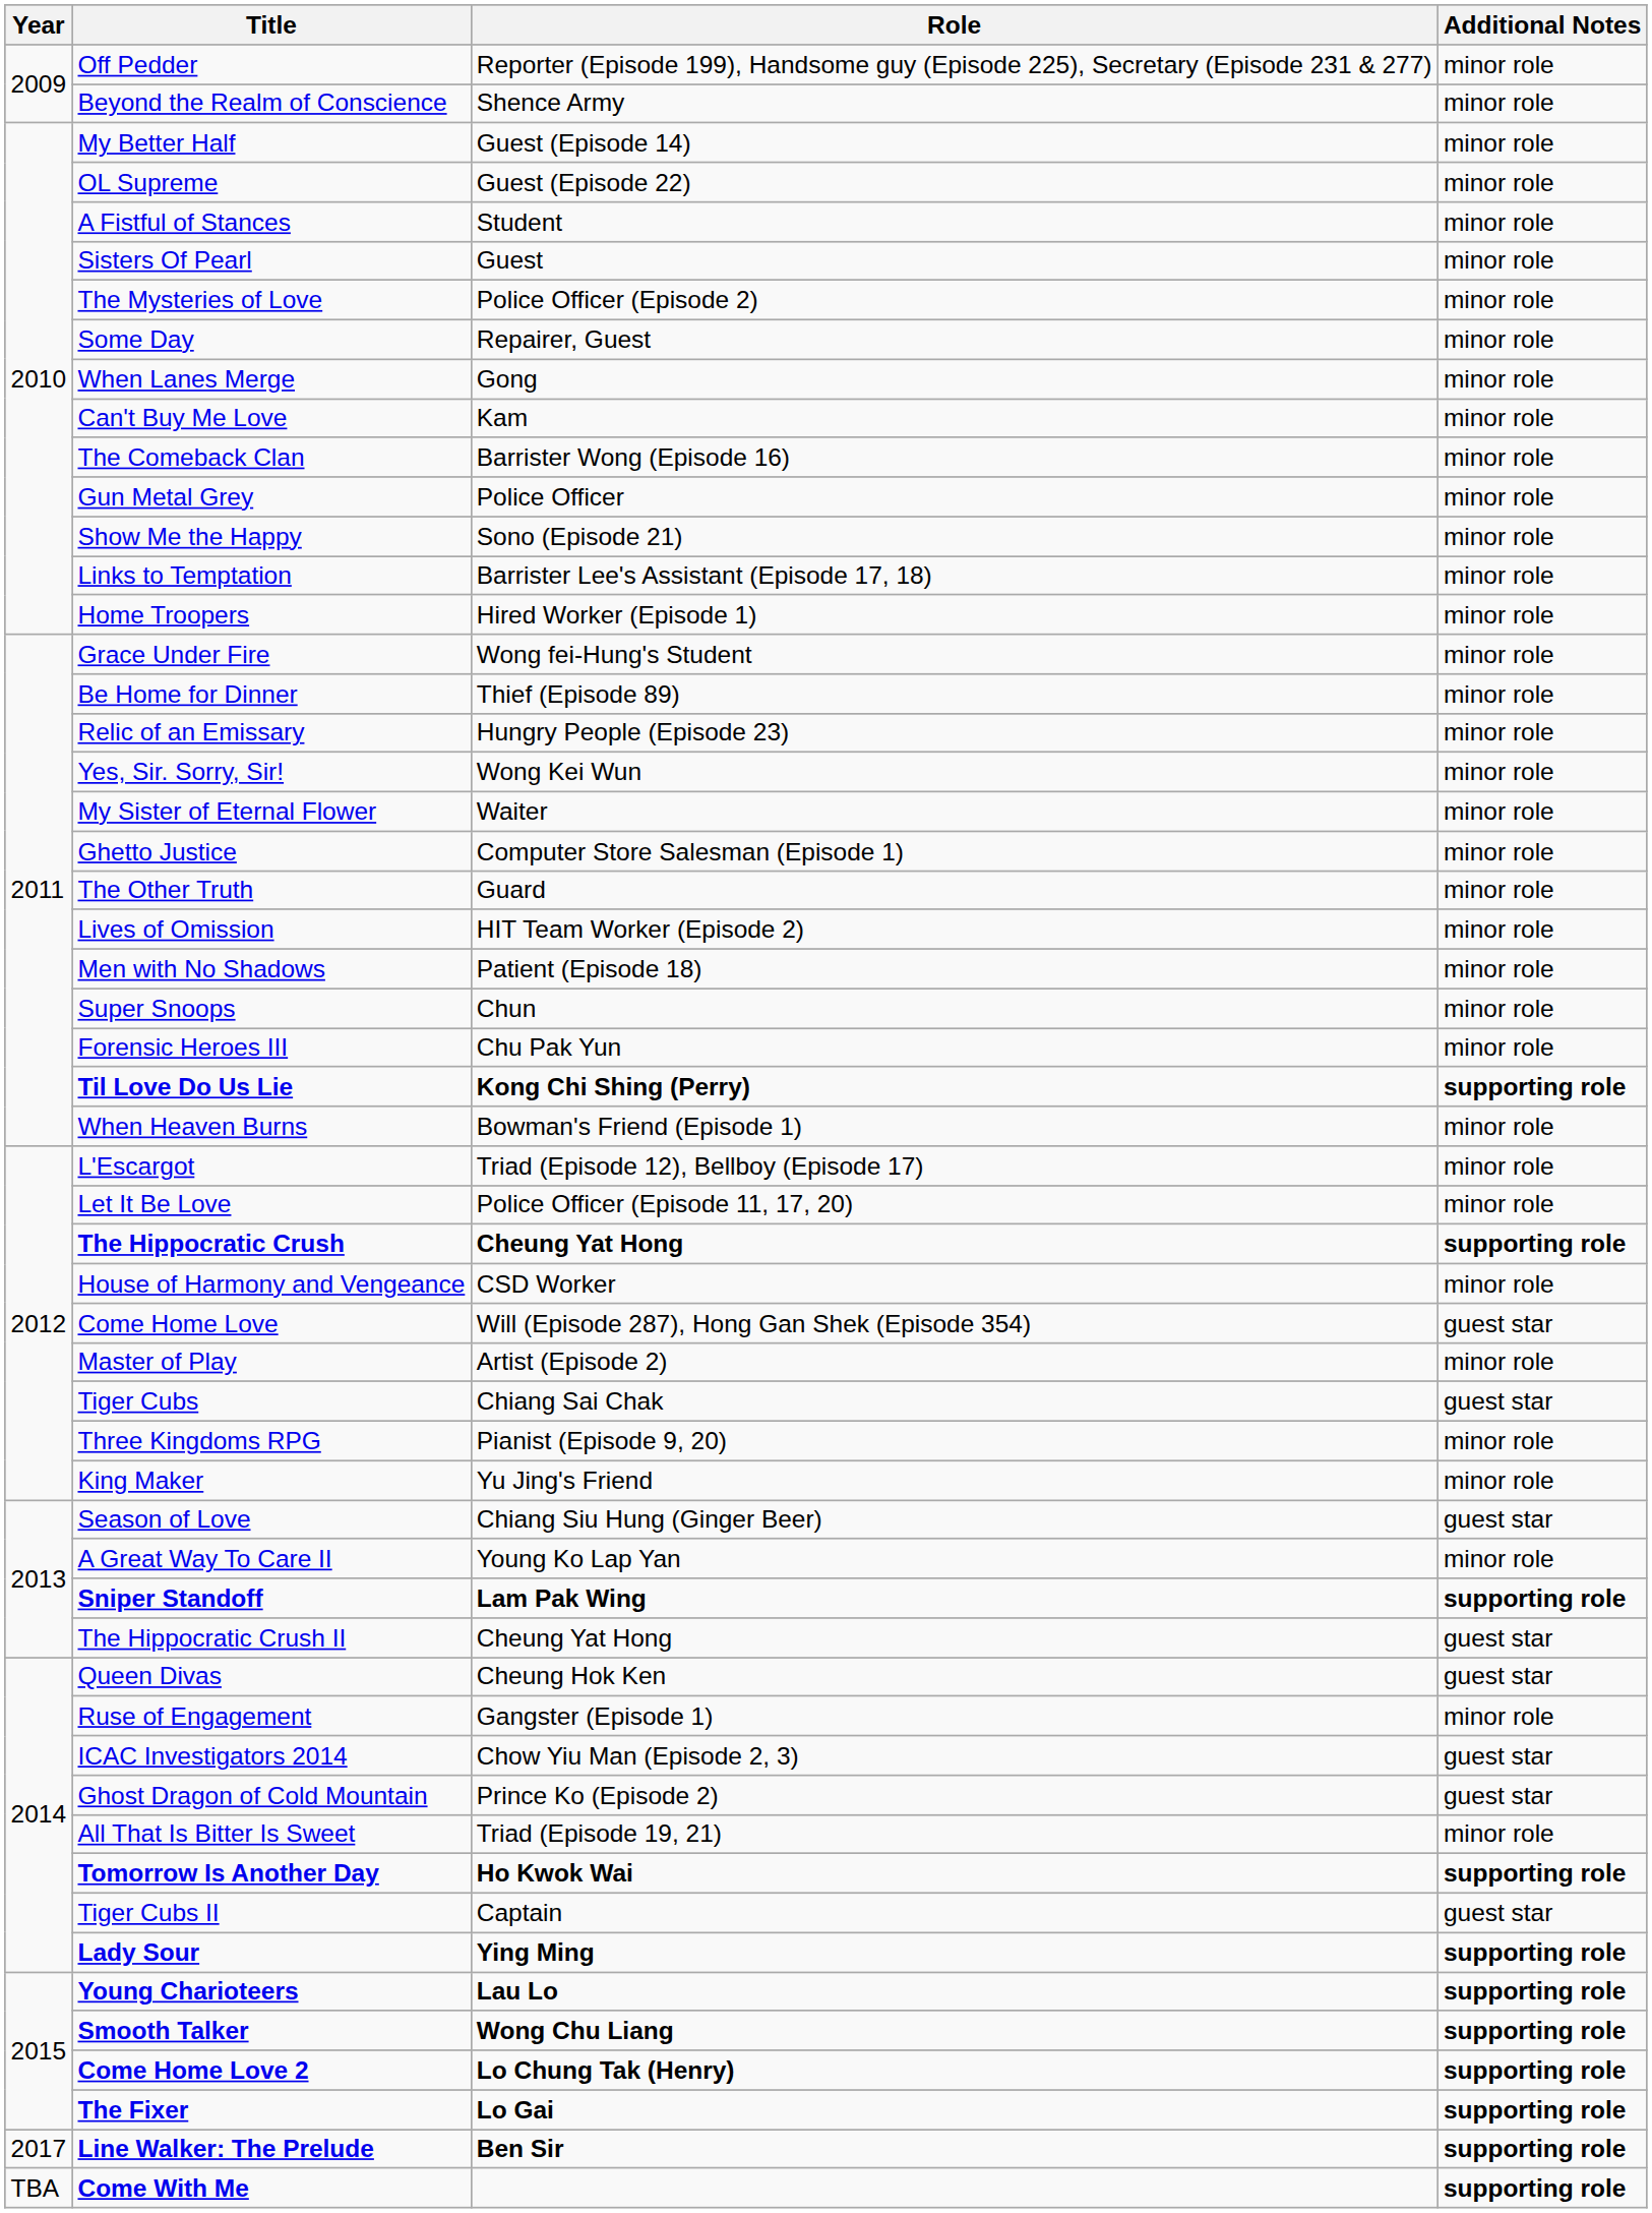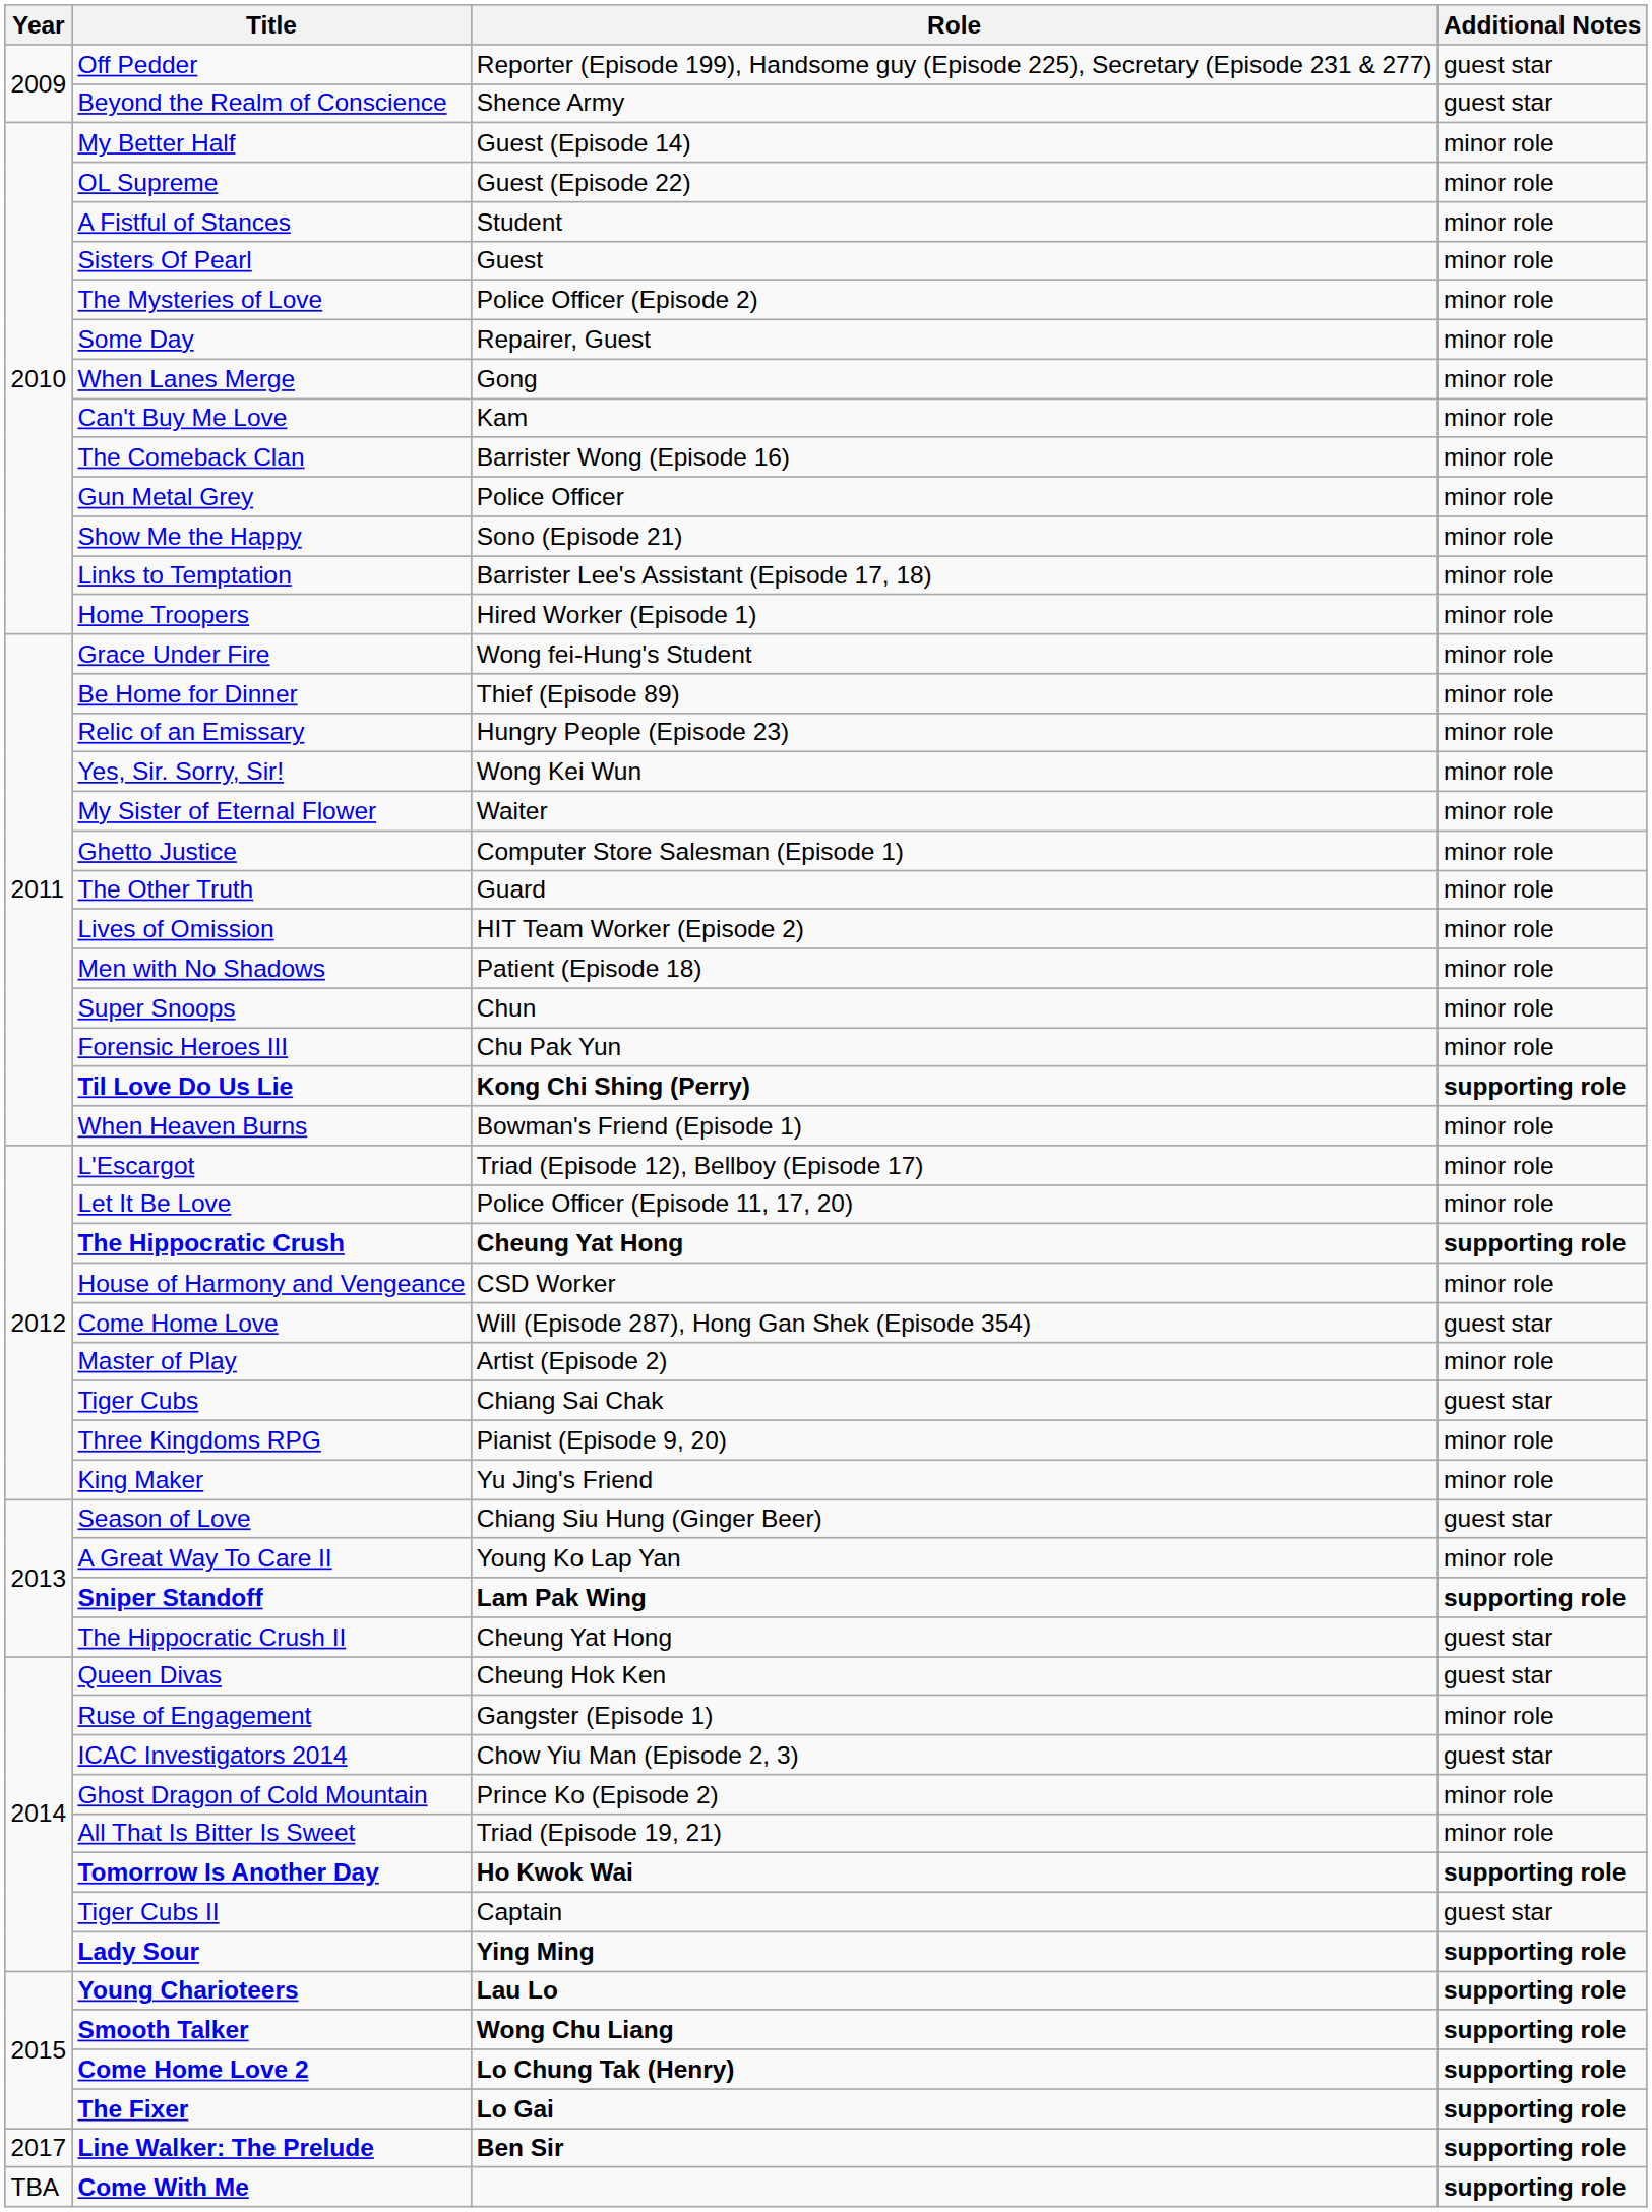 <table class="wikitable" style="font-size: 90%;">
 <tr>
 <th>Year</th>
 <th>Title</th>
 <th>Role</th>
 <th>Additional Notes</th>
 </tr>
 <tr>
 <td rowspan=2>2009</td>
 <td><a href='#'>Off Pedder</a></td>
 <td>Reporter (Episode 199), Handsome guy (Episode 225), Secretary (Episode 231 & 277)</td>
-<td>minor role</td>
+<td>guest star</td>
 </tr>
 <tr>
 <td><a href='#'>Beyond the Realm of Conscience</a></td>
 <td>Shence Army</td>
-<td>minor role</td>
+<td>guest star</td>
 </tr>
 <tr>
 <td rowspan=13>2010</td>
 <td><a href='#'>My Better Half</a></td>
 <td>Guest (Episode 14)</td>
 <td>minor role</td>
 </tr>
 <tr>
 <td><a href='#'>OL Supreme</a></td>
 <td>Guest (Episode 22)</td>
 <td>minor role</td>
 </tr>
 <tr>
 <td><a href='#'>A Fistful of Stances</a></td>
 <td>Student</td>
 <td>minor role</td>
 </tr>
 <tr>
 <td><a href='#'>Sisters Of Pearl</a></td>
 <td>Guest</td>
 <td>minor role</td>
 </tr>
 <tr>
 <td><a href='#'>The Mysteries of Love</a></td>
 <td>Police Officer (Episode 2)</td>
 <td>minor role</td>
 </tr>
 <tr>
 <td><a href='#'>Some Day</a></td>
 <td>Repairer, Guest</td>
 <td>minor role</td>
 </tr>
 <tr>
 <td><a href='#'>When Lanes Merge</a></td>
 <td>Gong</td>
 <td>minor role</td>
 </tr>
 <tr>
 <td><a href='#'>Can't Buy Me Love</a></td>
 <td>Kam</td>
 <td>minor role</td>
 </tr>
 <tr>
 <td><a href='#'>The Comeback Clan</a></td>
 <td>Barrister Wong (Episode 16)</td>
 <td>minor role</td>
 </tr>
 <tr>
 <td><a href='#'>Gun Metal Grey</a></td>
 <td>Police Officer</td>
 <td>minor role</td>
 </tr>
 <tr>
 <td><a href='#'>Show Me the Happy</a></td>
 <td>Sono (Episode 21)</td>
 <td>minor role</td>
 </tr>
 <tr>
 <td><a href='#'>Links to Temptation</a></td>
 <td>Barrister Lee's Assistant (Episode 17, 18)</td>
 <td>minor role</td>
 </tr>
 <tr>
 <td><a href='#'>Home Troopers</a></td>
 <td>Hired Worker (Episode 1)</td>
 <td>minor role</td>
 </tr>
 <tr>
 <td rowspan=13>2011</td>
 <td><a href='#'>Grace Under Fire</a></td>
 <td>Wong fei-Hung's Student</td>
 <td>minor role</td>
 </tr>
 <tr>
 <td><a href='#'>Be Home for Dinner</a></td>
 <td>Thief (Episode 89)</td>
 <td>minor role</td>
 </tr>
 <tr>
 <td><a href='#'>Relic of an Emissary</a></td>
 <td>Hungry People (Episode 23)</td>
 <td>minor role</td>
 </tr>
 <tr>
 <td><a href='#'>Yes, Sir. Sorry, Sir!</a></td>
 <td>Wong Kei Wun</td>
 <td>minor role</td>
 </tr>
 <tr>
 <td><a href='#'>My Sister of Eternal Flower</a></td>
 <td>Waiter</td>
 <td>minor role</td>
 </tr>
 <tr>
 <td><a href='#'>Ghetto Justice</a></td>
 <td>Computer Store Salesman (Episode 1)</td>
 <td>minor role</td>
 </tr>
 <tr>
 <td><a href='#'>The Other Truth</a></td>
 <td>Guard</td>
 <td>minor role</td>
 </tr>
 <tr>
 <td><a href='#'>Lives of Omission</a></td>
 <td>HIT Team Worker (Episode 2)</td>
 <td>minor role</td>
 </tr>
 <tr>
 <td><a href='#'>Men with No Shadows</a></td>
 <td>Patient (Episode 18)</td>
 <td>minor role</td>
 </tr>
 <tr>
 <td><a href='#'>Super Snoops</a></td>
 <td>Chun</td>
 <td>minor role</td>
 </tr>
 <tr>
 <td><a href='#'>Forensic Heroes III</a></td>
 <td>Chu Pak Yun</td>
 <td>minor role</td>
 </tr>
 <tr>
 <td><strong><a href='#'>Til Love Do Us Lie</a></strong></td>
 <td><strong>Kong Chi Shing (Perry)</strong></td>
 <td><strong>supporting role</strong></td>
 </tr>
 <tr>
 <td><a href='#'>When Heaven Burns</a></td>
 <td>Bowman's Friend (Episode 1)</td>
 <td>minor role</td>
 </tr>
 <tr>
 <td rowspan=9>2012</td>
 <td><a href='#'>L'Escargot</a></td>
 <td>Triad (Episode 12), Bellboy (Episode 17)</td>
 <td>minor role</td>
 </tr>
 <tr>
 <td><a href='#'>Let It Be Love</a></td>
 <td>Police Officer (Episode 11, 17, 20)</td>
 <td>minor role</td>
 </tr>
 <tr>
 <td><strong><a href='#'>The Hippocratic Crush</a></strong></td>
 <td><strong>Cheung Yat Hong</strong></td>
 <td><strong>supporting role</strong></td>
 </tr>
 <tr>
 <td><a href='#'>House of Harmony and Vengeance</a></td>
 <td>CSD Worker</td>
 <td>minor role</td>
 </tr>
 <tr>
 <td><a href='#'>Come Home Love</a></td>
 <td>Will (Episode 287), Hong Gan Shek (Episode 354)</td>
 <td>guest star</td>
 </tr>
 <tr>
 <td><a href='#'>Master of Play</a></td>
 <td>Artist (Episode 2)</td>
 <td>minor role</td>
 </tr>
 <tr>
 <td><a href='#'>Tiger Cubs</a></td>
 <td>Chiang Sai Chak</td>
 <td>guest star</td>
 </tr>
 <tr>
 <td><a href='#'>Three Kingdoms RPG</a></td>
 <td>Pianist (Episode 9, 20)</td>
 <td>minor role</td>
 </tr>
 <tr>
 <td><a href='#'>King Maker</a></td>
 <td>Yu Jing's Friend</td>
 <td>minor role</td>
 </tr>
 <tr>
 <td rowspan=4>2013</td>
 <td><a href='#'>Season of Love</a></td>
 <td>Chiang Siu Hung (Ginger Beer)</td>
 <td>guest star</td>
 </tr>
 <tr>
 <td><a href='#'>A Great Way To Care II</a></td>
 <td>Young Ko Lap Yan</td>
 <td>minor role</td>
 </tr>
 <tr>
 <td><strong><a href='#'>Sniper Standoff</a></strong></td>
 <td><strong>Lam Pak Wing</strong></td>
 <td><strong>supporting role</strong></td>
 </tr>
 <tr>
 <td><a href='#'>The Hippocratic Crush II</a></td>
 <td>Cheung Yat Hong</td>
 <td>guest star</td>
 </tr>
 <tr>
 <td rowspan=8>2014</td>
 <td><a href='#'>Queen Divas</a></td>
 <td>Cheung Hok Ken</td>
 <td>guest star</td>
 </tr>
 <tr>
 <td><a href='#'>Ruse of Engagement</a></td>
 <td>Gangster (Episode 1)</td>
 <td>minor role</td>
 </tr>
 <tr>
 <td><a href='#'>ICAC Investigators 2014</a></td>
 <td>Chow Yiu Man (Episode 2, 3)</td>
 <td>guest star</td>
 </tr>
 <tr>
 <td><a href='#'>Ghost Dragon of Cold Mountain</a></td>
 <td>Prince Ko (Episode 2)</td>
-<td>guest star</td>
+<td>minor role</td>
 </tr>
 <tr>
 <td><a href='#'>All That Is Bitter Is Sweet</a></td>
 <td>Triad (Episode 19, 21)</td>
 <td>minor role</td>
 </tr>
 <tr>
 <td><strong><a href='#'>Tomorrow Is Another Day</a></strong></td>
 <td><strong>Ho Kwok Wai</strong></td>
 <td><strong>supporting role</strong></td>
 </tr>
 <tr>
 <td><a href='#'>Tiger Cubs II</a></td>
 <td>Captain</td>
 <td>guest star</td>
 </tr>
 <tr>
 <td><strong><a href='#'>Lady Sour</a></strong></td>
 <td><strong>Ying Ming</strong></td>
 <td><strong>supporting role</strong></td>
 </tr>
 <tr>
 <td rowspan=4>2015</td>
 <td><strong><a href='#'>Young Charioteers</a></strong></td>
 <td><strong>Lau Lo</strong></td>
 <td><strong>supporting role</strong></td>
 </tr>
 <tr>
 <td><strong><a href='#'>Smooth Talker</a></strong></td>
 <td><strong>Wong Chu Liang</strong></td>
 <td><strong>supporting role</strong></td>
 </tr>
 <tr>
 <td><strong><a href='#'>Come Home Love 2</a></strong></td>
 <td><strong>Lo  Chung Tak (Henry)</strong></td>
 <td><strong>supporting role</strong></td>
 </tr>
 <tr>
 <td><strong><a href='#'>The Fixer</a></strong></td>
 <td><strong>Lo Gai</strong></td>
 <td><strong>supporting role</strong></td>
 </tr>
 <tr>
 <td rowspan=1>2017</td>
 <td><strong><a href='#'>Line Walker: The Prelude</a></strong></td>
 <td><strong>Ben Sir</strong></td>
 <td><strong>supporting role</strong></td>
 </tr>
 <tr>
 <td>TBA</td>
 <td><strong><a href='#'>Come With Me</a></strong></td>
 <td></td>
 <td><strong>supporting role</strong></td>
 </tr>
 </table>
